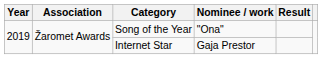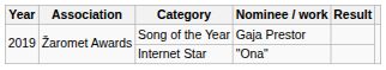 <table class="wikitable sortable">
 <tr>
 <th>Year</th>
 <th>Association</th>
 <th>Category</th>
 <th>Nominee / work</th>
 <th>Result</th>
 <th class="unsortable"></th>
 </tr>
 <tr>
 <td rowspan="2">2019</td>
 <td rowspan="2">Žaromet Awards</td>
 <td>Song of the Year</td>
-<td>"Ona"</td>
+<td>Gaja Prestor</td>
 <td></td>
 <td rowspan="2"></td>
 </tr>
 <tr>
 <td>Internet Star</td>
-<td>Gaja Prestor</td>
+<td>"Ona"</td>
 <td></td>
 </tr>
 </table>
